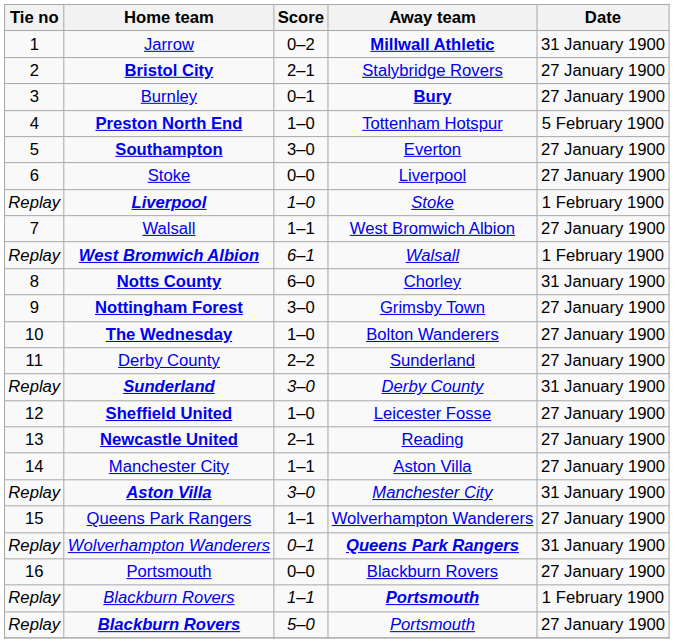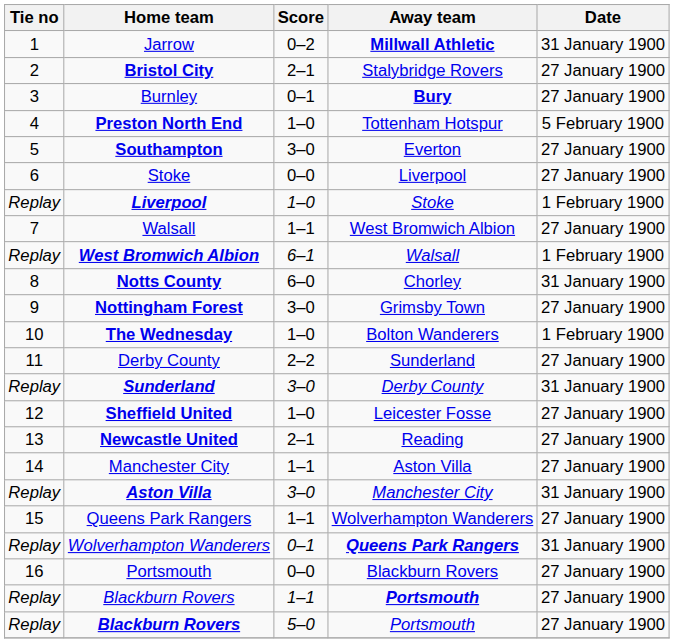 <table class="wikitable" style="text-align: center">
 <tr>
 <th>Tie no</th>
 <th>Home team</th>
 <th>Score</th>
 <th>Away team</th>
 <th>Date</th>
 </tr>
 <tr>
 <td>1</td>
 <td><a href='#'>Jarrow</a></td>
 <td>0–2</td>
 <td><strong><a href='#'>Millwall Athletic</a></strong></td>
 <td>31 January 1900</td>
 </tr>
 <tr>
 <td>2</td>
 <td><strong><a href='#'>Bristol City</a></strong></td>
 <td>2–1</td>
 <td><a href='#'>Stalybridge Rovers</a></td>
 <td>27 January 1900</td>
 </tr>
 <tr>
 <td>3</td>
 <td><a href='#'>Burnley</a></td>
 <td>0–1</td>
 <td><strong><a href='#'>Bury</a></strong></td>
 <td>27 January 1900</td>
 </tr>
 <tr>
 <td>4</td>
 <td><strong><a href='#'>Preston North End</a></strong></td>
 <td>1–0</td>
 <td><a href='#'>Tottenham Hotspur</a></td>
 <td>5 February 1900</td>
 </tr>
 <tr>
 <td>5</td>
 <td><strong><a href='#'>Southampton</a></strong></td>
 <td>3–0</td>
 <td><a href='#'>Everton</a></td>
 <td>27 January 1900</td>
 </tr>
 <tr>
 <td>6</td>
 <td><a href='#'>Stoke</a></td>
 <td>0–0</td>
 <td><a href='#'>Liverpool</a></td>
 <td>27 January 1900</td>
 </tr>
 <tr>
 <td><em>Replay</em></td>
 <td><strong><em><a href='#'>Liverpool</a></em></strong></td>
 <td><em>1–0</em></td>
 <td><em><a href='#'>Stoke</a></em></td>
 <td>1 February 1900</td>
 </tr>
 <tr>
 <td>7</td>
 <td><a href='#'>Walsall</a></td>
 <td>1–1</td>
 <td><a href='#'>West Bromwich Albion</a></td>
 <td>27 January 1900</td>
 </tr>
 <tr>
 <td><em>Replay</em></td>
 <td><strong><em><a href='#'>West Bromwich Albion</a></em></strong></td>
 <td><em>6–1</em></td>
 <td><em><a href='#'>Walsall</a></em></td>
 <td>1 February 1900</td>
 </tr>
 <tr>
 <td>8</td>
 <td><strong><a href='#'>Notts County</a></strong></td>
 <td>6–0</td>
 <td><a href='#'>Chorley</a></td>
 <td>31 January 1900</td>
 </tr>
 <tr>
 <td>9</td>
 <td><strong><a href='#'>Nottingham Forest</a></strong></td>
 <td>3–0</td>
 <td><a href='#'>Grimsby Town</a></td>
 <td>27 January 1900</td>
 </tr>
 <tr>
 <td>10</td>
 <td><strong><a href='#'>The Wednesday</a></strong></td>
 <td>1–0</td>
 <td><a href='#'>Bolton Wanderers</a></td>
-<td>27 January 1900</td>
+<td>1 February 1900</td>
 </tr>
 <tr>
 <td>11</td>
 <td><a href='#'>Derby County</a></td>
 <td>2–2</td>
 <td><a href='#'>Sunderland</a></td>
 <td>27 January 1900</td>
 </tr>
 <tr>
 <td><em>Replay</em></td>
 <td><strong><em><a href='#'>Sunderland</a></em></strong></td>
 <td><em>3–0</em></td>
 <td><em><a href='#'>Derby County</a></em></td>
 <td>31 January 1900</td>
 </tr>
 <tr>
 <td>12</td>
 <td><strong><a href='#'>Sheffield United</a></strong></td>
 <td>1–0</td>
 <td><a href='#'>Leicester Fosse</a></td>
 <td>27 January 1900</td>
 </tr>
 <tr>
 <td>13</td>
 <td><strong><a href='#'>Newcastle United</a></strong></td>
 <td>2–1</td>
 <td><a href='#'>Reading</a></td>
 <td>27 January 1900</td>
 </tr>
 <tr>
 <td>14</td>
 <td><a href='#'>Manchester City</a></td>
 <td>1–1</td>
 <td><a href='#'>Aston Villa</a></td>
 <td>27 January 1900</td>
 </tr>
 <tr>
 <td><em>Replay</em></td>
 <td><strong><em><a href='#'>Aston Villa</a></em></strong></td>
 <td><em>3–0</em></td>
 <td><em><a href='#'>Manchester City</a></em></td>
 <td>31 January 1900</td>
 </tr>
 <tr>
 <td>15</td>
 <td><a href='#'>Queens Park Rangers</a></td>
 <td>1–1</td>
 <td><a href='#'>Wolverhampton Wanderers</a></td>
 <td>27 January 1900</td>
 </tr>
 <tr>
 <td><em>Replay</em></td>
 <td><em><a href='#'>Wolverhampton Wanderers</a></em></td>
 <td><em>0–1</em></td>
 <td><strong><em><a href='#'>Queens Park Rangers</a></em></strong></td>
 <td>31 January 1900</td>
 </tr>
 <tr>
 <td>16</td>
 <td><a href='#'>Portsmouth</a></td>
 <td>0–0</td>
 <td><a href='#'>Blackburn Rovers</a></td>
 <td>27 January 1900</td>
 </tr>
 <tr>
 <td><em>Replay</em></td>
 <td><em><a href='#'>Blackburn Rovers</a></em></td>
 <td><em>1–1</em></td>
 <td><strong><em><a href='#'>Portsmouth</a></em></strong></td>
-<td>1 February 1900</td>
+<td>27 January 1900</td>
 </tr>
 <tr>
 <td><em>Replay</em></td>
 <td><strong><em><a href='#'>Blackburn Rovers</a></em></strong></td>
 <td><em>5–0</em></td>
 <td><em><a href='#'>Portsmouth</a></em></td>
 <td>27 January 1900</td>
 </tr>
 <tr>
 </tr>
 </table>
